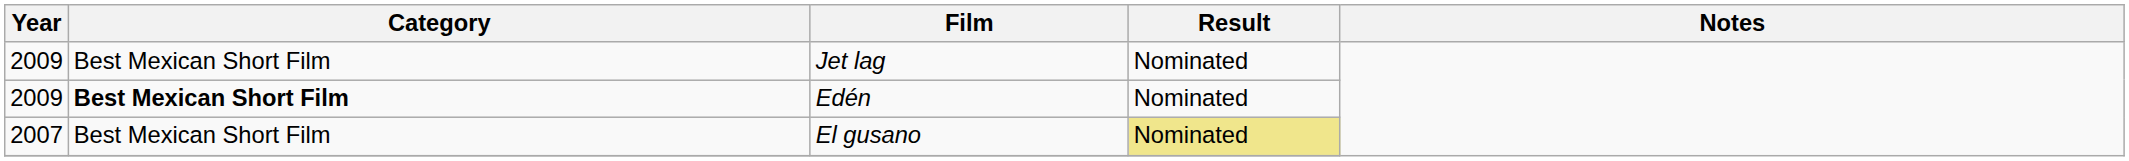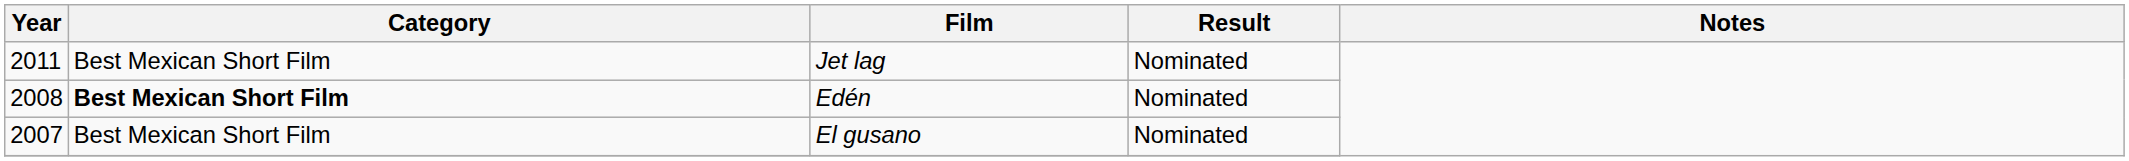 <table class="wikitable">
 <tr>
 <th width="3%">Year</th>
 <th width="35%">Category</th>
 <th width="15%">Film</th>
 <th width="10%">Result</th>
 <th width="37%">Notes</th>
 </tr>
 <tr>
-<td>2009</td>
+<td>2011</td>
 <td>Best Mexican Short Film</td>
 <td><em>Jet lag</em></td>
 <td>Nominated</td>
 </tr>
 <tr>
-<td>2009</td>
+<td>2008</td>
 <td><strong>Best Mexican Short Film</strong></td>
 <td><em>Edén</em></td>
 <td>Nominated</td>
 </tr>
 <tr>
 <td>2007</td>
 <td>Best Mexican Short Film</td>
 <td><em>El gusano</em></td>
-<td style="background: khaki;">Nominated</td>
+<td>Nominated</td>
 </tr>
 <tr>
 </tr>
 </table>
